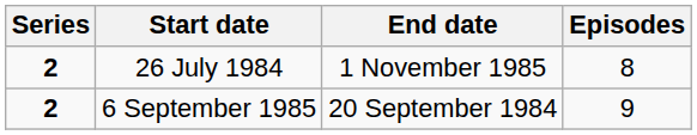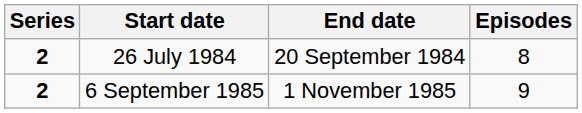 <table class="wikitable" style="text-align:center;">
 <tr>
 <th>Series</th>
 <th>Start date</th>
 <th>End date</th>
 <th>Episodes</th>
 </tr>
 <tr>
 <td><strong>2</strong></td>
 <td>26 July 1984</td>
-<td>1 November 1985</td>
+<td>20 September 1984</td>
 <td>8</td>
 </tr>
 <tr>
 <td><strong>2</strong></td>
 <td>6 September 1985</td>
-<td>20 September 1984</td>
+<td>1 November 1985</td>
 <td>9</td>
 </tr>
 </table>
